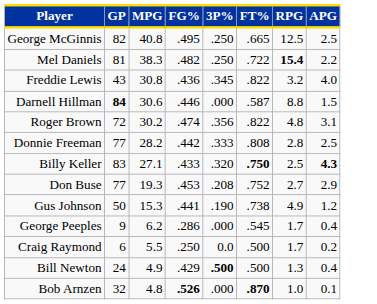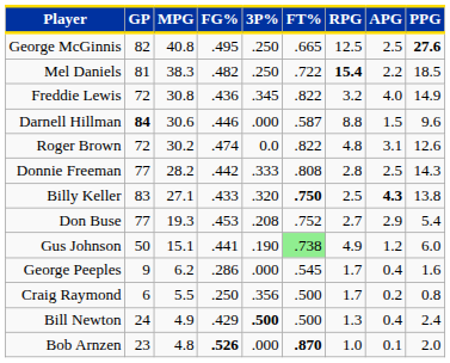 <table class="wikitable sortable" style="text-align:right;">
 <tr>
 <th style="background:#0032A0; color:#FFFFFF; border-top:#FEDD00 3px solid; border-bottom:#FEDD00 3px solid;">Player</th>
 <th style="background:#0032A0; color:#FFFFFF; border-top:#FEDD00 3px solid; border-bottom:#FEDD00 3px solid;">GP</th>
 <th style="background:#0032A0; color:#FFFFFF; border-top:#FEDD00 3px solid; border-bottom:#FEDD00 3px solid;">MPG</th>
 <th style="background:#0032A0; color:#FFFFFF; border-top:#FEDD00 3px solid; border-bottom:#FEDD00 3px solid;">FG%</th>
 <th style="background:#0032A0; color:#FFFFFF; border-top:#FEDD00 3px solid; border-bottom:#FEDD00 3px solid;">3P%</th>
 <th style="background:#0032A0; color:#FFFFFF; border-top:#FEDD00 3px solid; border-bottom:#FEDD00 3px solid;">FT%</th>
 <th style="background:#0032A0; color:#FFFFFF; border-top:#FEDD00 3px solid; border-bottom:#FEDD00 3px solid;">RPG</th>
 <th style="background:#0032A0; color:#FFFFFF; border-top:#FEDD00 3px solid; border-bottom:#FEDD00 3px solid;">APG</th>
+<th style="background:#0032A0; color:#FFFFFF; border-top:#FEDD00 3px solid; border-bottom:#FEDD00 3px solid;">PPG</th>
 </tr>
 <tr>
 <td>George McGinnis</td>
 <td>82</td>
 <td>40.8</td>
 <td>.495</td>
 <td>.250</td>
 <td>.665</td>
 <td>12.5</td>
 <td>2.5</td>
+<td><strong>27.6</strong></td>
 </tr>
 <tr>
 <td>Mel Daniels</td>
 <td>81</td>
 <td>38.3</td>
 <td>.482</td>
 <td>.250</td>
 <td>.722</td>
 <td><strong>15.4</strong></td>
 <td>2.2</td>
+<td>18.5</td>
 </tr>
 <tr>
 <td>Freddie Lewis</td>
-<td>43</td>
+<td>72</td>
 <td>30.8</td>
 <td>.436</td>
 <td>.345</td>
 <td>.822</td>
 <td>3.2</td>
 <td>4.0</td>
+<td>14.9</td>
 </tr>
 <tr>
 <td>Darnell Hillman</td>
 <td><strong>84</strong></td>
 <td>30.6</td>
 <td>.446</td>
 <td>.000</td>
 <td>.587</td>
 <td>8.8</td>
 <td>1.5</td>
+<td>9.6</td>
 </tr>
 <tr>
 <td>Roger Brown</td>
 <td>72</td>
 <td>30.2</td>
 <td>.474</td>
-<td>.356</td>
+<td>0.0</td>
 <td>.822</td>
 <td>4.8</td>
 <td>3.1</td>
+<td>12.6</td>
 </tr>
 <tr>
 <td>Donnie Freeman</td>
 <td>77</td>
 <td>28.2</td>
 <td>.442</td>
 <td>.333</td>
 <td>.808</td>
 <td>2.8</td>
 <td>2.5</td>
+<td>14.3</td>
 </tr>
 <tr>
 <td>Billy Keller</td>
 <td>83</td>
 <td>27.1</td>
 <td>.433</td>
 <td>.320</td>
 <td><strong>.750</strong></td>
 <td>2.5</td>
 <td><strong>4.3</strong></td>
+<td>13.8</td>
 </tr>
 <tr>
 <td>Don Buse</td>
 <td>77</td>
 <td>19.3</td>
 <td>.453</td>
 <td>.208</td>
 <td>.752</td>
 <td>2.7</td>
 <td>2.9</td>
+<td>5.4</td>
 </tr>
 <tr>
 <td>Gus Johnson</td>
 <td>50</td>
-<td>15.3</td>
+<td>15.1</td>
 <td>.441</td>
 <td>.190</td>
-<td>.738</td>
+<td style="background: lightgreen;">.738</td>
 <td>4.9</td>
 <td>1.2</td>
+<td>6.0</td>
 </tr>
 <tr>
 <td>George Peeples</td>
 <td>9</td>
 <td>6.2</td>
 <td>.286</td>
 <td>.000</td>
 <td>.545</td>
 <td>1.7</td>
 <td>0.4</td>
+<td>1.6</td>
 </tr>
 <tr>
 <td>Craig Raymond</td>
 <td>6</td>
 <td>5.5</td>
 <td>.250</td>
-<td>0.0</td>
+<td>.356</td>
 <td>.500</td>
 <td>1.7</td>
 <td>0.2</td>
+<td>0.8</td>
 </tr>
 <tr>
 <td>Bill Newton</td>
 <td>24</td>
 <td>4.9</td>
 <td>.429</td>
 <td><strong>.500</strong></td>
 <td>.500</td>
 <td>1.3</td>
 <td>0.4</td>
+<td>2.4</td>
 </tr>
 <tr>
 <td>Bob Arnzen</td>
-<td>32</td>
+<td>23</td>
 <td>4.8</td>
 <td><strong>.526</strong></td>
 <td>.000</td>
 <td><strong>.870</strong></td>
 <td>1.0</td>
 <td>0.1</td>
+<td>2.0</td>
 </tr>
 </table>
